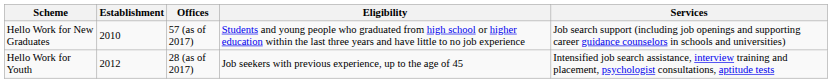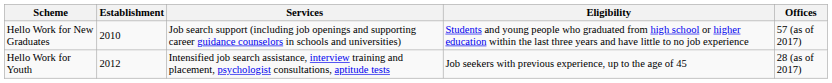 <table class="wikitable">
 <tr>
 <th>Scheme</th>
 <th>Establishment</th>
+<th>Services</th>
+<th>Eligibility</th>
 <th>Offices</th>
-<th>Eligibility</th>
-<th>Services</th>
 </tr>
 <tr>
 <td>Hello Work for New Graduates</td>
 <td>2010</td>
+<td>Job search support (including job openings and supporting career <a href='#'>guidance counselors</a> in schools and universities)</td>
+<td><a href='#'>Students</a> and young people who graduated from <a href='#'>high school</a> or <a href='#'>higher education</a> within the last three years and have little to no job experience</td>
 <td>57 (as of 2017)</td>
-<td><a href='#'>Students</a> and young people who graduated from <a href='#'>high school</a> or <a href='#'>higher education</a> within the last three years and have little to no job experience</td>
-<td>Job search support (including job openings and supporting career <a href='#'>guidance counselors</a> in schools and universities)</td>
 </tr>
 <tr>
 <td>Hello Work for Youth</td>
 <td>2012</td>
+<td>Intensified job search assistance, <a href='#'>interview</a> training and placement, <a href='#'>psychologist</a> consultations, <a href='#'>aptitude tests</a></td>
+<td>Job seekers with previous experience, up to the age of 45</td>
 <td>28 (as of 2017)</td>
-<td>Job seekers with previous experience, up to the age of 45</td>
-<td>Intensified job search assistance, <a href='#'>interview</a> training and placement, <a href='#'>psychologist</a> consultations, <a href='#'>aptitude tests</a></td>
 </tr>
 </table>
